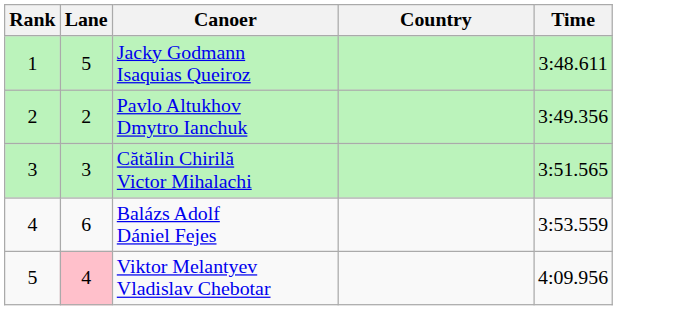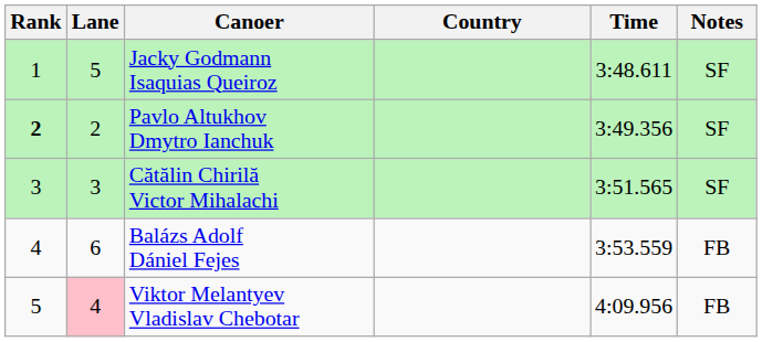 <table class="wikitable" style="text-align:center;">
 <tr>
 <th width=30>Rank</th>
 <th width=30>Lane</th>
 <th width=175>Canoer</th>
 <th width=150>Country</th>
 <th width=30>Time</th>
+<th width=50>Notes</th>
 </tr>
 <tr bgcolor=bbf3bb>
 <td>1</td>
 <td>5</td>
 <td align=left><a href='#'>Jacky Godmann</a><br><a href='#'>Isaquias Queiroz</a></td>
 <td align=left></td>
 <td>3:48.611</td>
+<td>SF</td>
 </tr>
 <tr bgcolor=bbf3bb>
-<td>2</td>
+<td><strong>2</strong></td>
 <td>2</td>
 <td align=left><a href='#'>Pavlo Altukhov</a><br><a href='#'>Dmytro Ianchuk</a></td>
 <td align=left></td>
 <td>3:49.356</td>
+<td>SF</td>
 </tr>
 <tr bgcolor=bbf3bb>
 <td>3</td>
 <td>3</td>
 <td align=left><a href='#'>Cătălin Chirilă</a><br><a href='#'>Victor Mihalachi</a></td>
 <td align=left></td>
 <td>3:51.565</td>
+<td>SF</td>
 </tr>
 <tr>
 <td>4</td>
 <td>6</td>
 <td align=left><a href='#'>Balázs Adolf</a><br><a href='#'>Dániel Fejes</a></td>
 <td align=left></td>
 <td>3:53.559</td>
+<td>FB</td>
 </tr>
 <tr>
 <td>5</td>
 <td style="background: pink;">4</td>
 <td align=left><a href='#'>Viktor Melantyev</a><br><a href='#'>Vladislav Chebotar</a></td>
 <td align=left></td>
 <td>4:09.956</td>
+<td>FB</td>
 </tr>
 </table>
